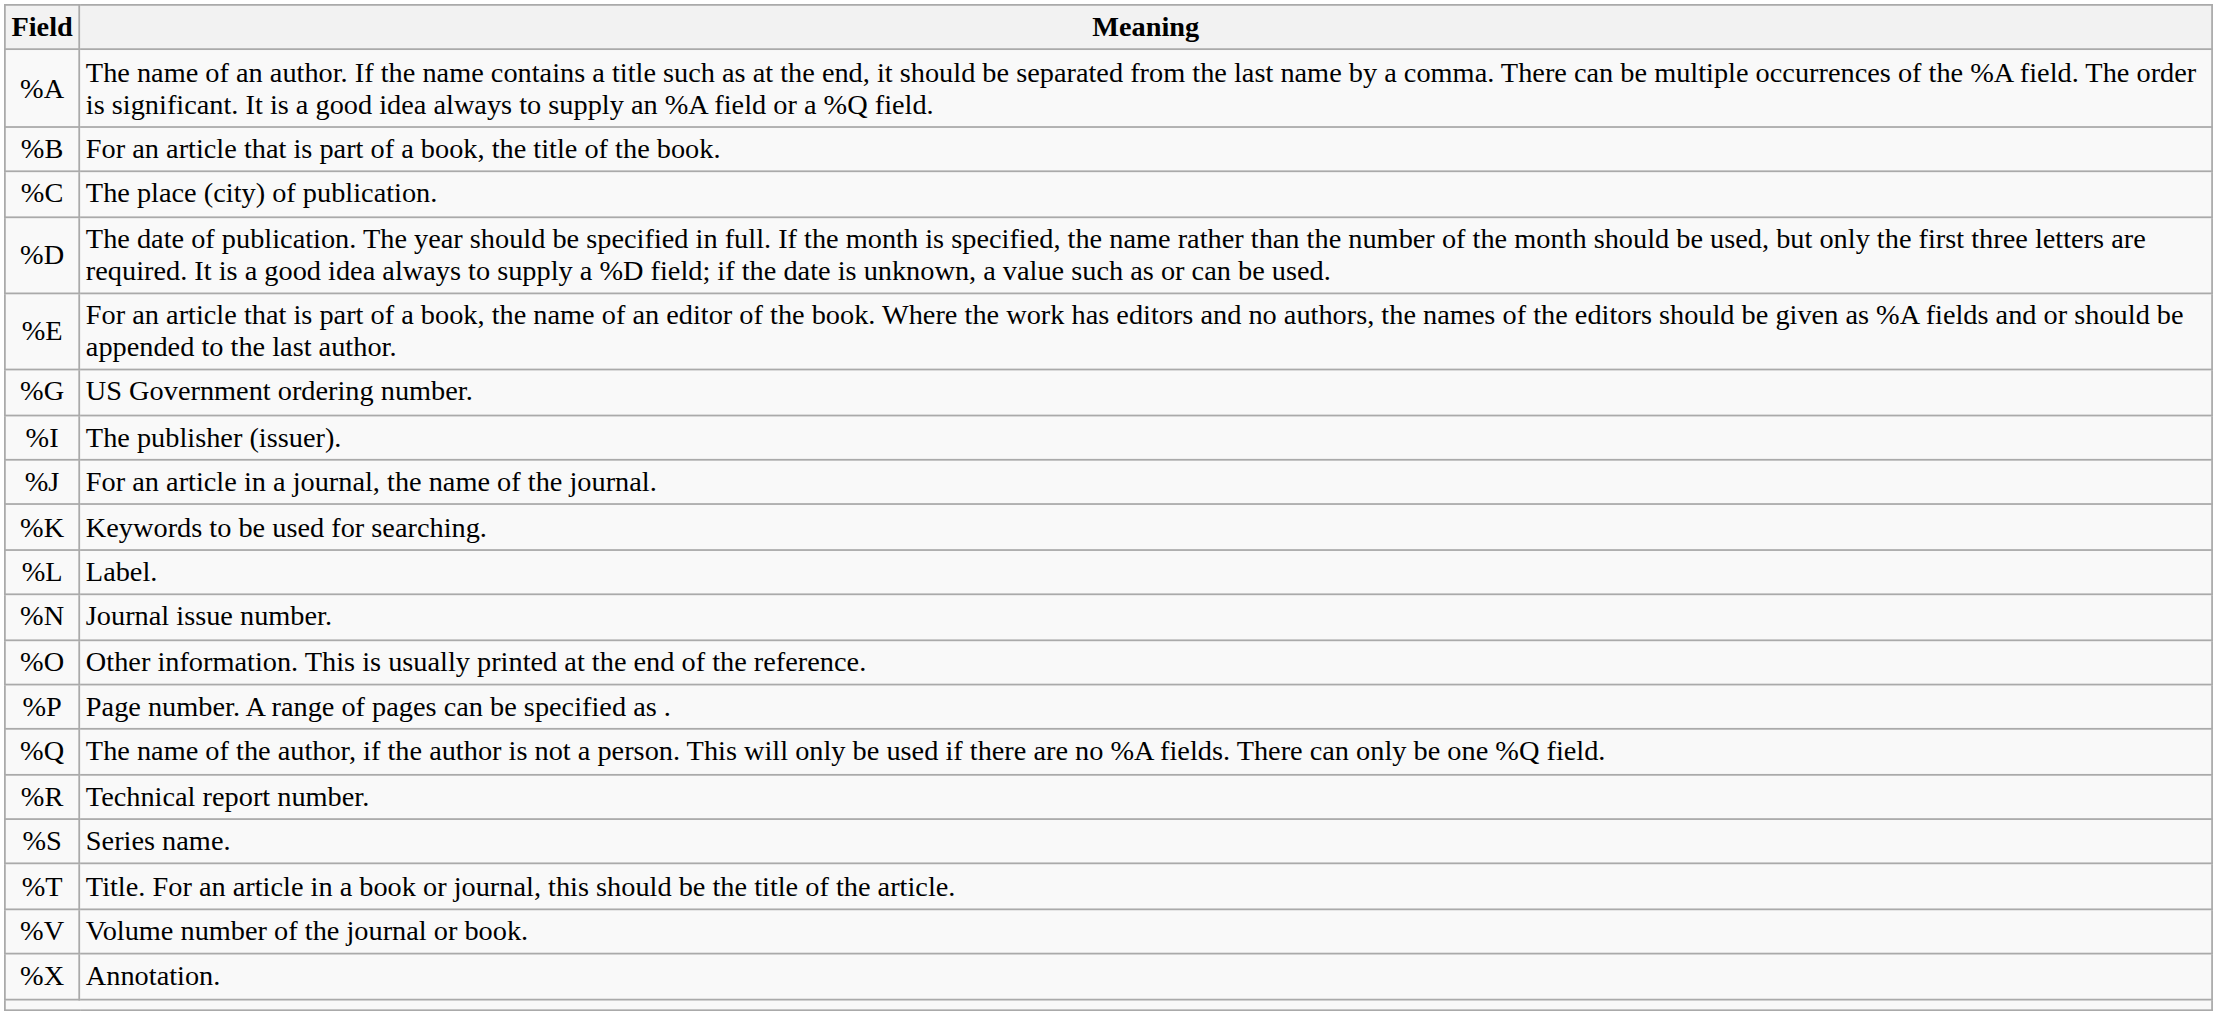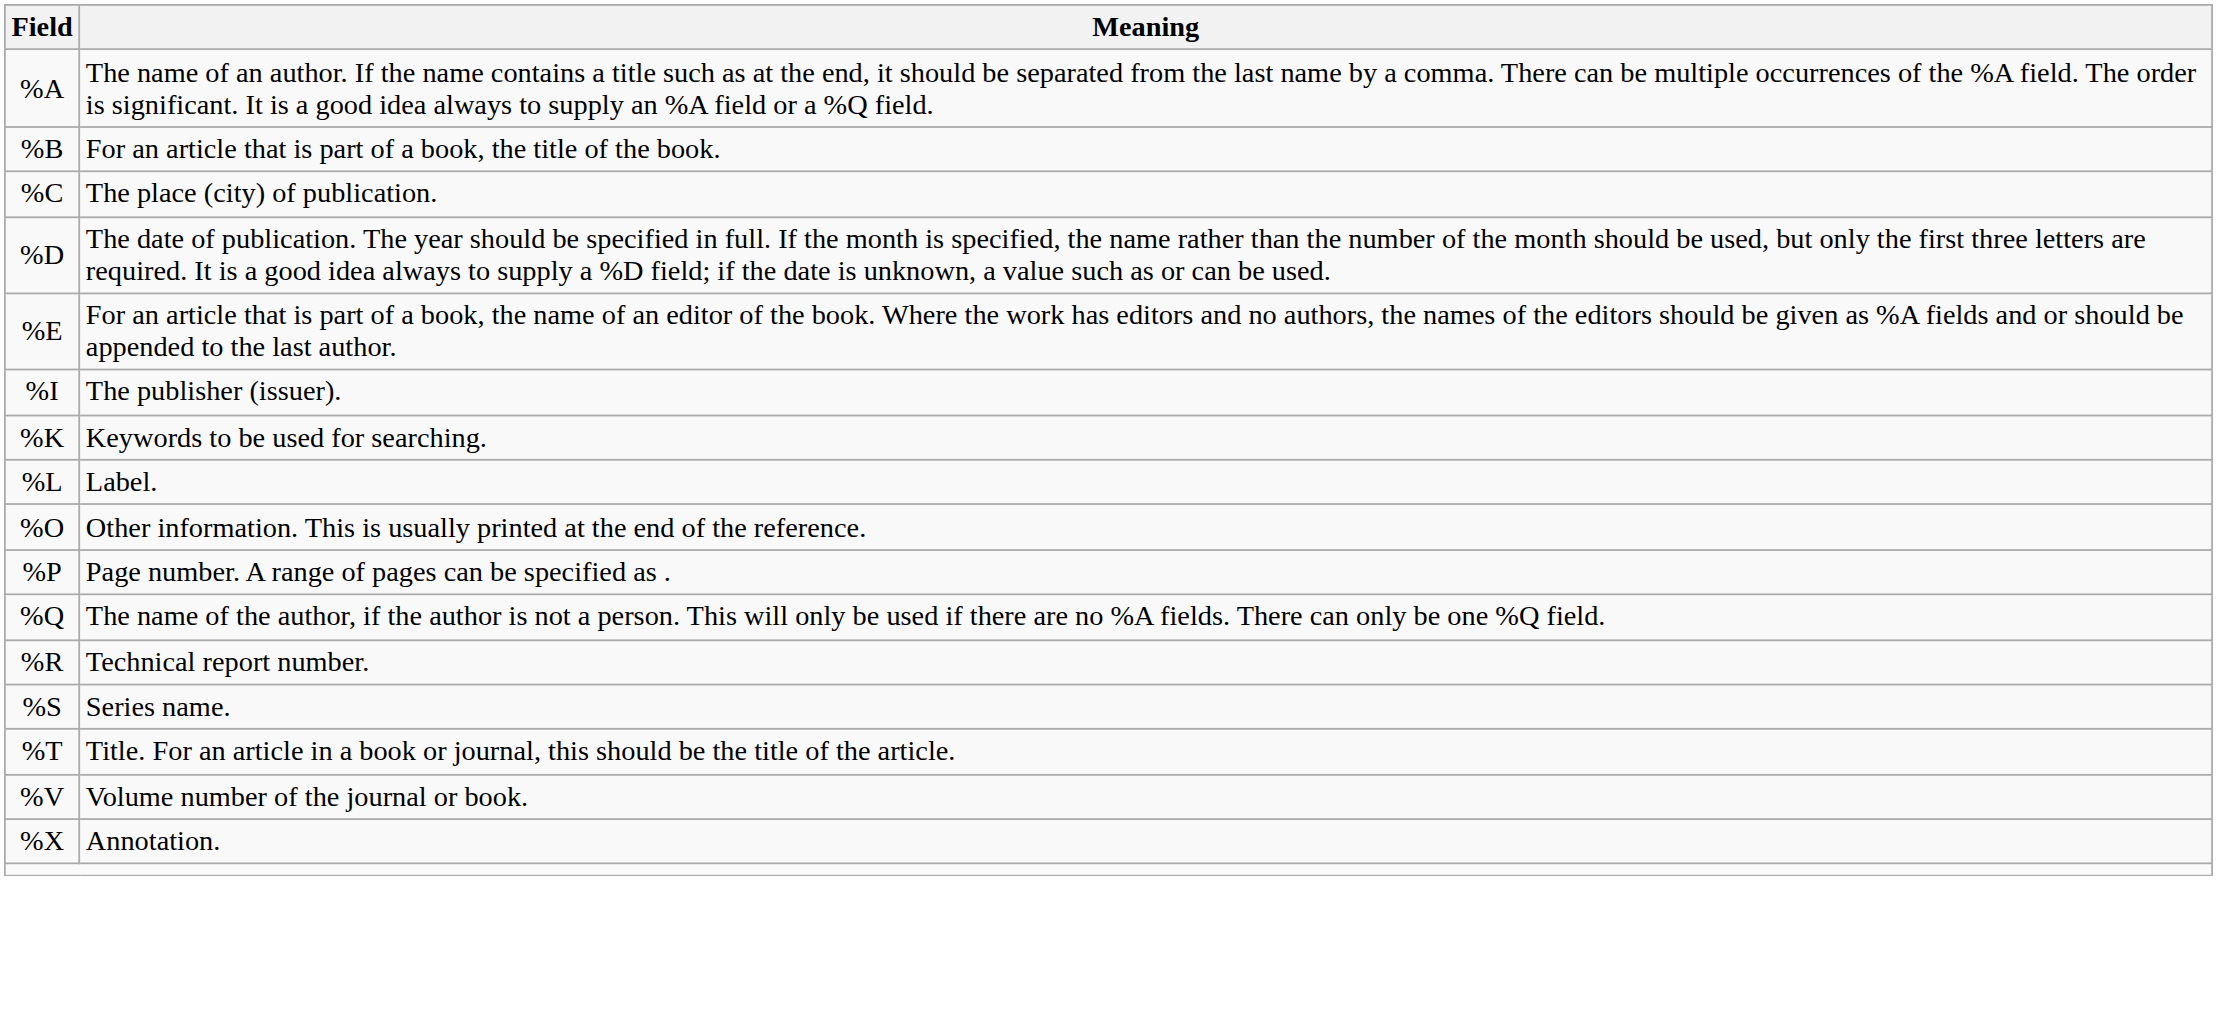 <table class="wikitable sortable">
 <tr>
 <th>Field</th>
 <th>Meaning</th>
 </tr>
 <tr>
 <td align="center">%A</td>
 <td>The name of an author.  If the name contains a title such as  at the end, it should be separated from the last name by a comma.   There  can  be  multiple occurrences of the %A field.  The order is significant.  It is a good idea always to supply an %A field or a %Q field.</td>
 </tr>
 <tr>
 <td align="center">%B</td>
 <td>For an article that is part of a book, the title of the book.</td>
 </tr>
 <tr>
 <td align="center">%C</td>
 <td>The place (city) of publication.</td>
 </tr>
 <tr>
 <td align="center">%D</td>
 <td>The  date of publication.  The year should be specified in full.  If the month is specified, the name rather than the number of the month should be used, but only the first three letters are required.  It is a good idea always to supply a %D field; if the date is unknown, a value such as  or  can be used.</td>
 </tr>
 <tr>
 <td align="center">%E</td>
 <td>For  an  article  that  is  part of a book, the name of an editor of the book.  Where the work has editors and no authors, the names of the editors should be given as %A fields and  or  should be appended to the last author.</td>
 </tr>
 <tr>
-<td align="center">%G</td>
-<td>US Government ordering number.</td>
-</tr>
-<tr>
 <td align="center">%I</td>
 <td>The publisher (issuer).</td>
-</tr>
-<tr>
-<td align="center">%J</td>
-<td>For an article in a journal, the name of the journal.</td>
 </tr>
 <tr>
 <td align="center">%K</td>
 <td>Keywords to be used for searching.</td>
 </tr>
 <tr>
 <td align="center">%L</td>
 <td>Label.</td>
-</tr>
-<tr>
-<td align="center">%N</td>
-<td>Journal issue number.</td>
 </tr>
 <tr>
 <td align="center">%O</td>
 <td>Other information.  This is usually printed at the end of the reference.</td>
 </tr>
 <tr>
 <td align="center">%P</td>
 <td>Page number.  A range of pages can be specified as .</td>
 </tr>
 <tr>
 <td align="center">%Q</td>
 <td>The name of the author, if the author is not a person.  This will only be used if there are no %A fields.  There can only be one %Q field.</td>
 </tr>
 <tr>
 <td align="center">%R</td>
 <td>Technical report number.</td>
 </tr>
 <tr>
 <td align="center">%S</td>
 <td>Series name.</td>
 </tr>
 <tr>
 <td align="center">%T</td>
 <td>Title.  For an article in a book or journal, this should be the title of the article.</td>
 </tr>
 <tr>
 <td align="center">%V</td>
 <td>Volume number of the journal or book.</td>
 </tr>
 <tr>
 <td align="center">%X</td>
 <td>Annotation.</td>
 </tr>
 <tr class="sortbottom">
 <td colspan="2" style="font-size: smaller"></td>
 </tr>
 </table>
